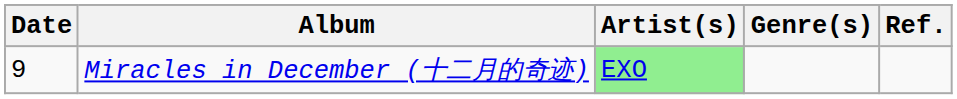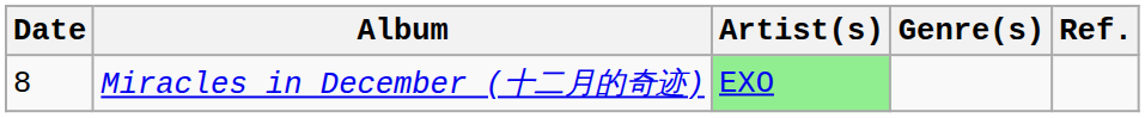 <table class="wikitable">
 <tr>
 <th>Date</th>
 <th>Album</th>
 <th>Artist(s)</th>
 <th>Genre(s)</th>
 <th>Ref.</th>
 </tr>
 <tr>
-<td>9</td>
+<td>8</td>
 <td><em><a href='#'>Miracles in December (十二月的奇迹)</a></em></td>
 <td style="background: lightgreen;"><a href='#'>EXO</a></td>
 <td></td>
 <td></td>
 </tr>
 </table>
